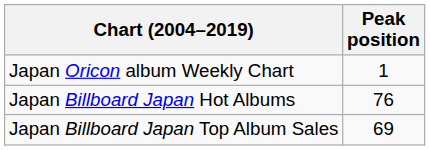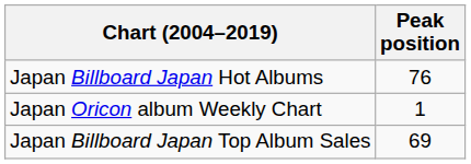 <table class="wikitable sortable">
 <tr>
 <th>Chart (2004–2019)</th>
 <th>Peak<br>position</th>
 </tr>
 <tr>
+<td>Japan <em><a href='#'>Billboard Japan</a></em> Hot Albums</td>
+<td align="center">76</td>
+</tr>
+<tr>
 <td>Japan <em><a href='#'>Oricon</a></em> album Weekly Chart</td>
 <td align="center">1</td>
-</tr>
-<tr>
-<td>Japan <em><a href='#'>Billboard Japan</a></em> Hot Albums</td>
-<td align="center">76</td>
 </tr>
 <tr>
 <td>Japan <em>Billboard Japan</em> Top Album Sales</td>
 <td align="center">69</td>
 </tr>
 </table>
